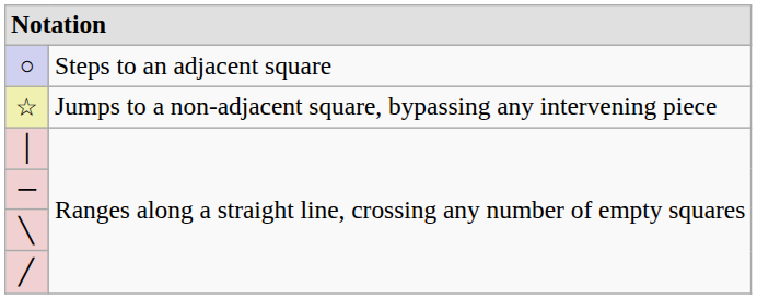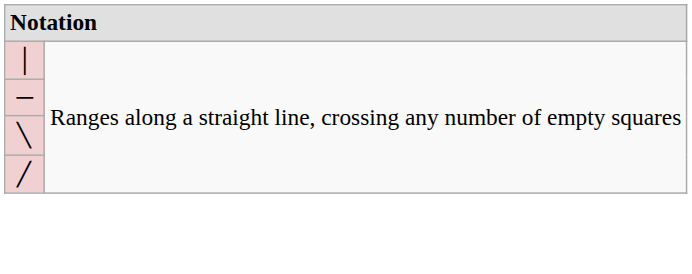 <table border="1" class="wikitable">
 <tr>
 <td colspan="2" style="background:#e0e0e0;"><strong>Notation</strong></td>
-</tr>
-<tr>
-<td align=center width="20" style="background:#D0D0F0;">○</td>
-<td>Steps to an adjacent square</td>
-</tr>
-<tr>
-<td align=center width="20" style="background:#F0F0B0;">☆</td>
-<td>Jumps to a non-adjacent square, bypassing any intervening piece</td>
 </tr>
 <tr>
 <td align=center width="20" style="background:#F0D0D0;">│</td>
 <td rowspan=4>Ranges along a straight line, crossing any number of empty squares</td>
 </tr>
 <tr>
 <td align=center width="20" style="background:#F0D0D0;">─</td>
 </tr>
 <tr>
 <td align=center width="20" style="background:#F0D0D0;">╲</td>
 </tr>
 <tr>
 <td align=center width="20" style="background:#F0D0D0;">╱</td>
 </tr>
 </table>
